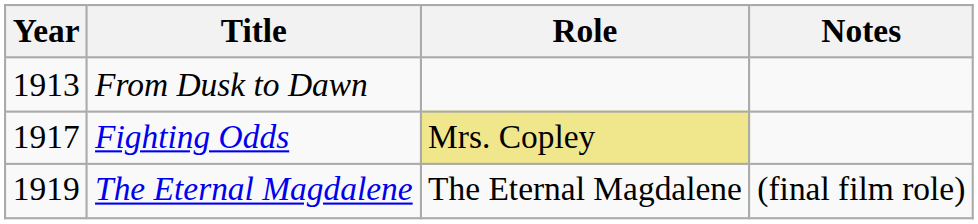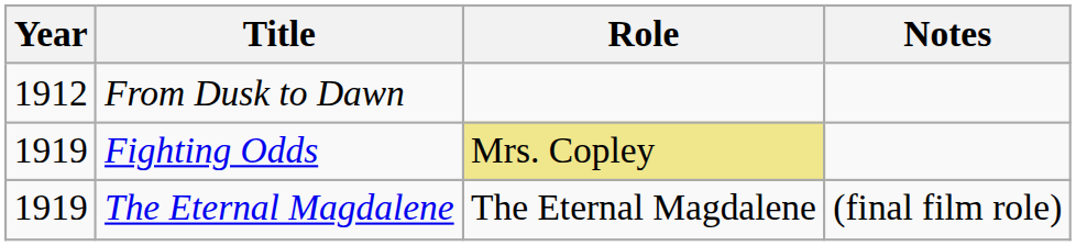 <table class="wikitable">
 <tr>
 <th>Year</th>
 <th>Title</th>
 <th>Role</th>
 <th>Notes</th>
 </tr>
 <tr>
-<td>1913</td>
+<td>1912</td>
 <td><em>From Dusk to Dawn</em></td>
 <td></td>
 <td></td>
 </tr>
 <tr>
-<td>1917</td>
+<td>1919</td>
 <td><em><a href='#'>Fighting Odds</a></em></td>
 <td style="background: khaki;">Mrs. Copley</td>
 <td></td>
 </tr>
 <tr>
 <td>1919</td>
 <td><em><a href='#'>The Eternal Magdalene</a></em></td>
 <td>The Eternal Magdalene</td>
 <td>(final film role)</td>
 </tr>
 </table>
